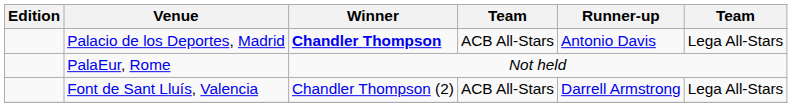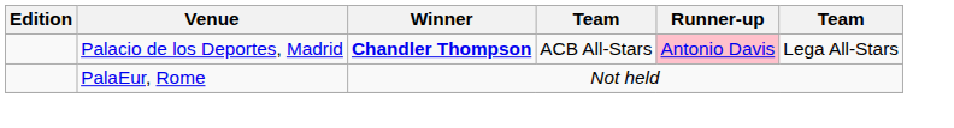 <table class="wikitable">
 <tr>
 <th>Edition</th>
 <th>Venue</th>
 <th>Winner</th>
 <th>Team</th>
 <th>Runner-up</th>
 <th>Team</th>
 </tr>
 <tr>
 <td></td>
 <td><a href='#'>Palacio de los Deportes</a>, <a href='#'>Madrid</a></td>
 <td><strong> <a href='#'>Chandler Thompson</a><br></strong></td>
 <td>ACB All-Stars</td>
-<td> <a href='#'>Antonio Davis</a><br></td>
+<td style="background: pink;"> <a href='#'>Antonio Davis</a><br></td>
 <td>Lega All-Stars</td>
 </tr>
 <tr>
 <td></td>
 <td><a href='#'>PalaEur</a>, <a href='#'>Rome</a></td>
 <td colspan=4 align=center><em>Not held</em></td>
 </tr>
 <tr>
-<td></td>
-<td><a href='#'>Font de Sant Lluís</a>, <a href='#'>Valencia</a></td>
-<td> <a href='#'>Chandler Thompson</a> (2)<br></td>
-<td>ACB All-Stars</td>
-<td> <a href='#'>Darrell Armstrong</a><br></td>
-<td>Lega All-Stars</td>
-</tr>
-<tr>
 </tr>
 </table>
